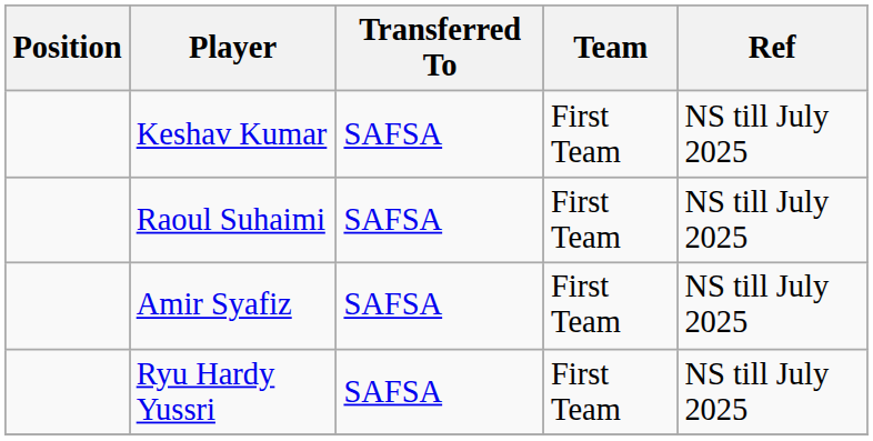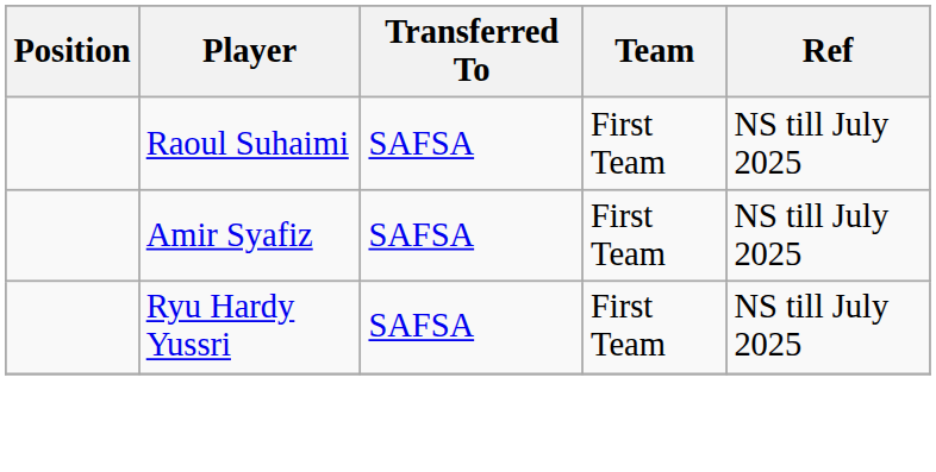 <table class="wikitable sortable" style="width:70%; text-align:center; font-size:100%; text-align:left;">
 <tr>
 <th><strong>Position</strong></th>
 <th><strong>Player</strong></th>
 <th><strong>Transferred To</strong></th>
 <th><strong>Team</strong></th>
 <th><strong>Ref</strong></th>
-</tr>
-<tr>
-<td></td>
-<td> <a href='#'>Keshav Kumar</a></td>
-<td> <a href='#'>SAFSA</a></td>
-<td>First Team</td>
-<td>NS till July 2025</td>
 </tr>
 <tr>
 <td></td>
 <td> <a href='#'>Raoul Suhaimi</a></td>
 <td> <a href='#'>SAFSA</a></td>
 <td>First Team</td>
 <td>NS till July 2025</td>
 </tr>
 <tr>
 <td></td>
 <td> <a href='#'>Amir Syafiz</a></td>
 <td> <a href='#'>SAFSA</a></td>
 <td>First Team</td>
 <td>NS till July 2025</td>
 </tr>
 <tr>
 <td></td>
 <td> <a href='#'>Ryu Hardy Yussri</a></td>
 <td> <a href='#'>SAFSA</a></td>
 <td>First Team</td>
 <td>NS till July 2025</td>
 </tr>
 <tr>
 </tr>
 </table>
